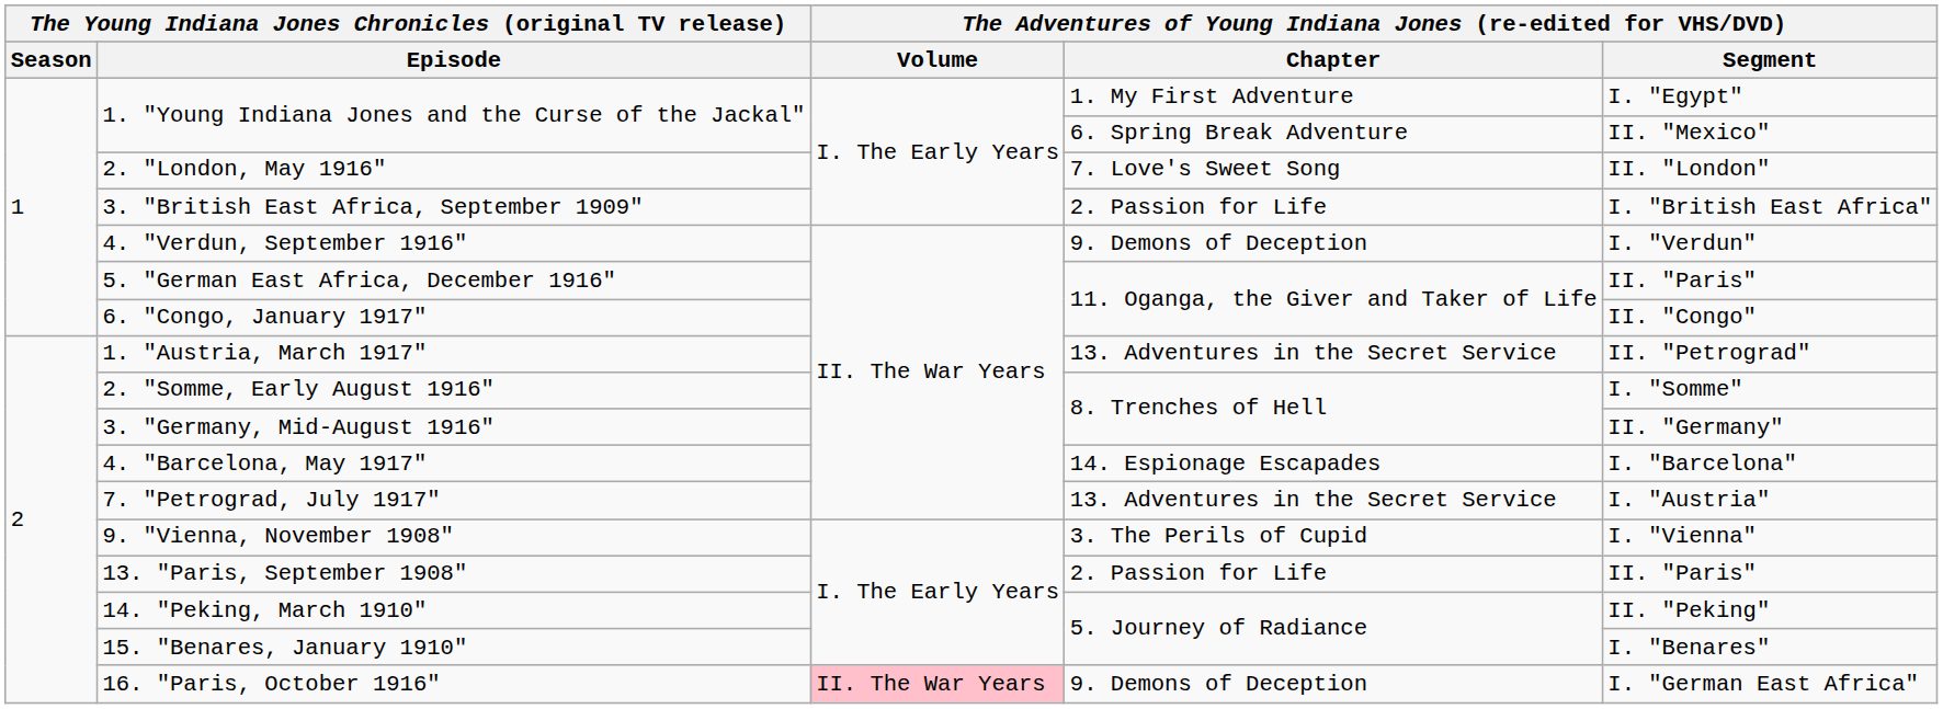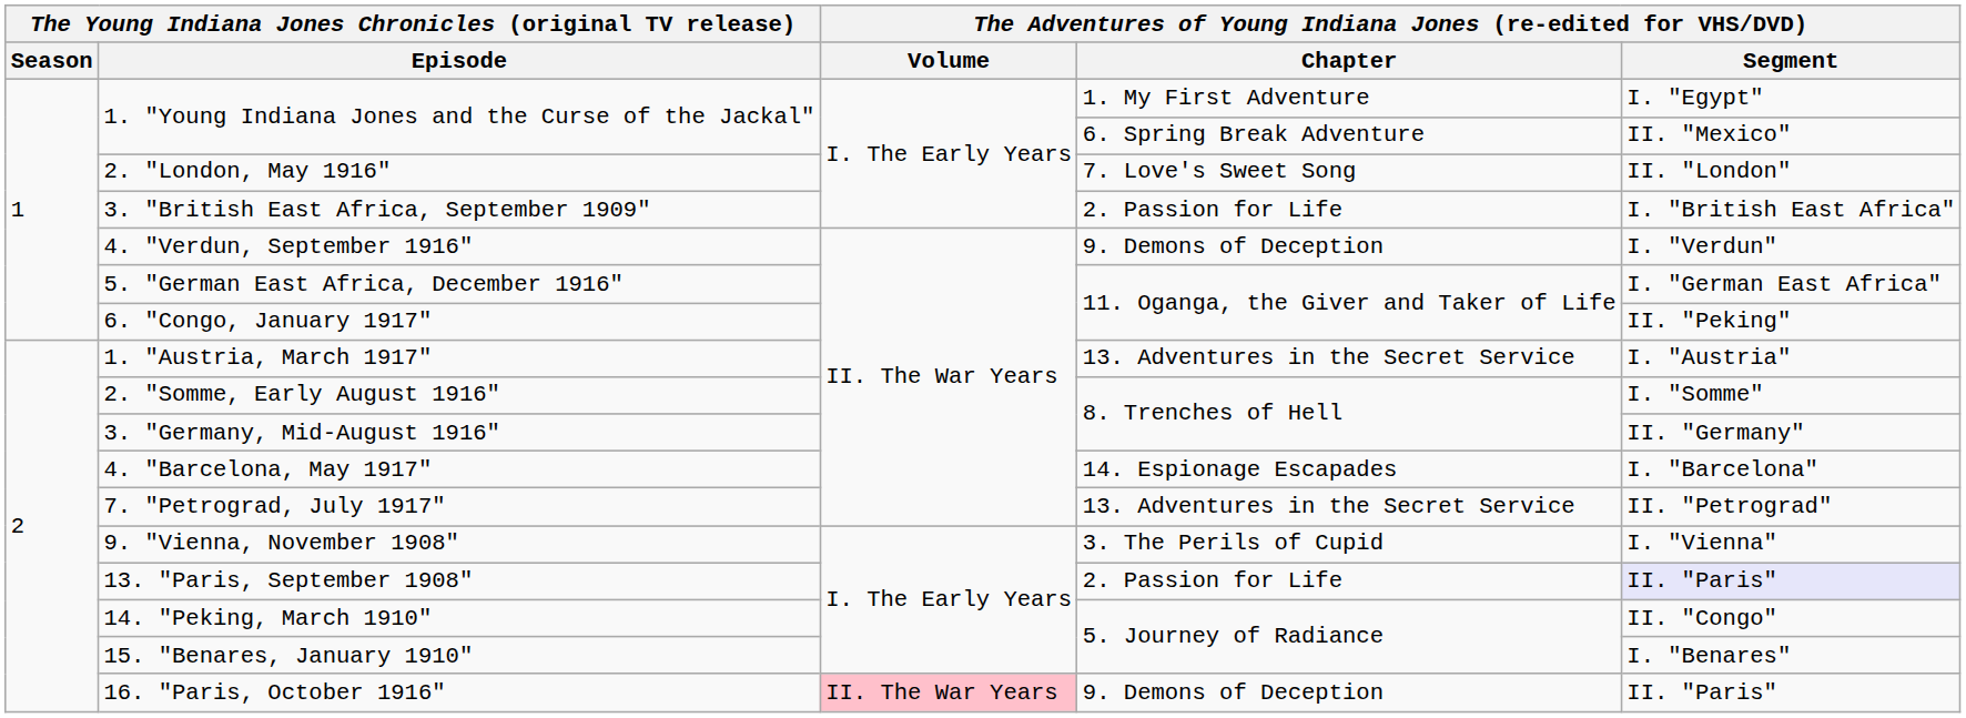 <table class="wikitable sortable">
 <tr>
 <th colspan="2"><em>The Young Indiana Jones Chronicles</em> (original TV release)</th>
 <th colspan="3"><em>The Adventures of Young Indiana Jones</em> (re-edited for VHS/DVD)</th>
 </tr>
 <tr>
 <th>Season</th>
 <th>Episode</th>
 <th>Volume</th>
 <th>Chapter</th>
 <th>Segment</th>
 </tr>
 <tr>
 <td rowspan="7">1</td>
 <td rowspan="2">1. "Young Indiana Jones and the Curse of the Jackal"</td>
 <td rowspan="4">I. The Early Years</td>
 <td>1. My First Adventure</td>
 <td>I. "Egypt"</td>
 </tr>
 <tr>
 <td>6. Spring Break Adventure</td>
 <td>II. "Mexico"</td>
 </tr>
 <tr>
 <td>2. "London, May 1916"</td>
 <td>7. Love's Sweet Song</td>
 <td>II. "London"</td>
 </tr>
 <tr>
 <td>3. "British East Africa, September 1909"</td>
 <td>2. Passion for Life</td>
 <td>I. "British East Africa"</td>
 </tr>
 <tr>
 <td>4. "Verdun, September 1916"</td>
 <td rowspan="8">II. The War Years</td>
 <td>9. Demons of Deception</td>
 <td>I. "Verdun"</td>
 </tr>
 <tr>
 <td>5. "German East Africa, December 1916"</td>
 <td rowspan="2">11. Oganga, the Giver and Taker of Life</td>
-<td>II. "Paris"</td>
+<td>I. "German East Africa"</td>
 </tr>
 <tr>
 <td>6. "Congo, January 1917"</td>
-<td>II. "Congo"</td>
+<td>II. "Peking"</td>
 </tr>
 <tr>
 <td rowspan="10">2</td>
 <td>1. "Austria, March 1917"</td>
 <td>13. Adventures in the Secret Service</td>
-<td>II. "Petrograd"</td>
+<td>I. "Austria"</td>
 </tr>
 <tr>
 <td>2. "Somme, Early August 1916"</td>
 <td rowspan="2">8. Trenches of Hell</td>
 <td>I. "Somme"</td>
 </tr>
 <tr>
 <td>3. "Germany, Mid-August 1916"</td>
 <td>II. "Germany"</td>
 </tr>
 <tr>
 <td>4. "Barcelona, May 1917"</td>
 <td>14. Espionage Escapades</td>
 <td>I. "Barcelona"</td>
 </tr>
 <tr>
 <td>7. "Petrograd, July 1917"</td>
 <td>13. Adventures in the Secret Service</td>
-<td>I. "Austria"</td>
+<td>II. "Petrograd"</td>
 </tr>
 <tr>
 <td>9. "Vienna, November 1908"</td>
 <td rowspan="4">I. The Early Years</td>
 <td>3. The Perils of Cupid</td>
 <td>I. "Vienna"</td>
 </tr>
 <tr>
 <td>13. "Paris, September 1908"</td>
 <td>2. Passion for Life</td>
-<td>II. "Paris"</td>
+<td style="background: lavender;">II. "Paris"</td>
 </tr>
 <tr>
 <td>14. "Peking, March 1910"</td>
 <td rowspan="2">5. Journey of Radiance</td>
-<td>II. "Peking"</td>
+<td>II. "Congo"</td>
 </tr>
 <tr>
 <td>15. "Benares, January 1910"</td>
 <td>I. "Benares"</td>
 </tr>
 <tr>
 <td>16. "Paris, October 1916"</td>
 <td style="background: pink;">II. The War Years</td>
 <td>9. Demons of Deception</td>
-<td>I. "German East Africa"</td>
+<td>II. "Paris"</td>
 </tr>
 </table>
